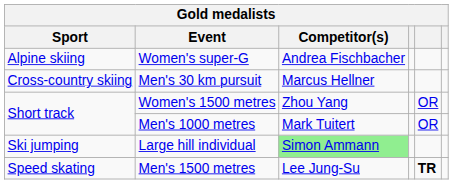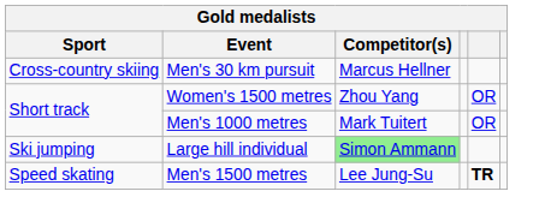 <table class="wikitable">
 <tr>
 <th colspan="6">Gold medalists</th>
 </tr>
 <tr>
 <th>Sport</th>
 <th>Event</th>
 <th>Competitor(s)</th>
 <th></th>
 <th></th>
 <th></th>
-</tr>
-<tr>
-<td><a href='#'>Alpine skiing</a></td>
-<td><a href='#'>Women's super-G</a></td>
-<td><a href='#'>Andrea Fischbacher</a></td>
-<td></td>
-<td></td>
-<td></td>
 </tr>
 <tr>
 <td><a href='#'>Cross-country skiing</a></td>
 <td><a href='#'>Men's 30 km pursuit</a></td>
 <td><a href='#'>Marcus Hellner</a></td>
 <td></td>
 <td></td>
 <td></td>
 </tr>
 <tr>
 <td rowspan=2><a href='#'>Short track</a></td>
 <td><a href='#'>Women's 1500 metres</a></td>
 <td><a href='#'>Zhou Yang</a></td>
 <td></td>
 <td><a href='#'>OR</a></td>
 <td></td>
 </tr>
 <tr>
 <td><a href='#'>Men's 1000 metres</a></td>
 <td><a href='#'>Mark Tuitert</a></td>
 <td></td>
 <td><a href='#'>OR</a></td>
 <td></td>
 </tr>
 <tr>
 <td><a href='#'>Ski jumping</a></td>
 <td><a href='#'>Large hill individual</a></td>
 <td style="background: lightgreen;"><a href='#'>Simon Ammann</a></td>
 <td></td>
 <td></td>
 <td></td>
 </tr>
 <tr>
 <td><a href='#'>Speed skating</a></td>
 <td><a href='#'>Men's 1500 metres</a></td>
 <td><a href='#'>Lee Jung-Su</a></td>
 <td></td>
 <td><strong>TR</strong></td>
 <td></td>
 </tr>
 </table>
